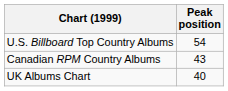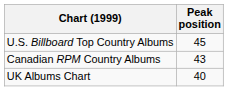 <table class="wikitable">
 <tr>
 <th>Chart (1999)</th>
 <th>Peak<br>position</th>
 </tr>
 <tr>
 <td>U.S. <em>Billboard</em> Top Country Albums</td>
-<td align="center">54</td>
+<td align="center">45</td>
 </tr>
 <tr>
 <td>Canadian <em>RPM</em> Country Albums</td>
 <td align="center">43</td>
 </tr>
 <tr>
 <td>UK Albums Chart</td>
 <td align="center">40</td>
 </tr>
 </table>
